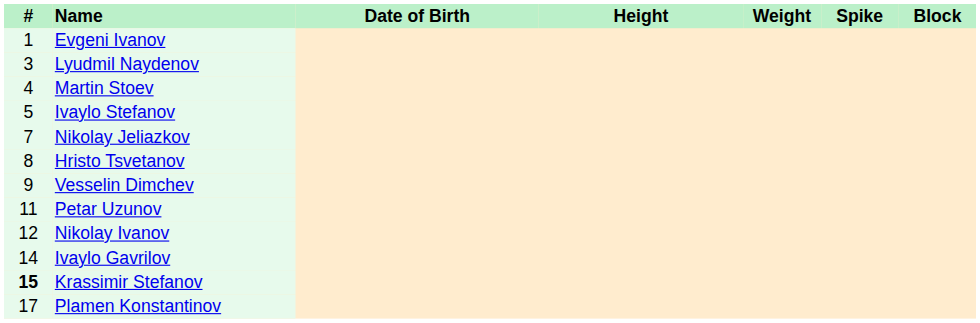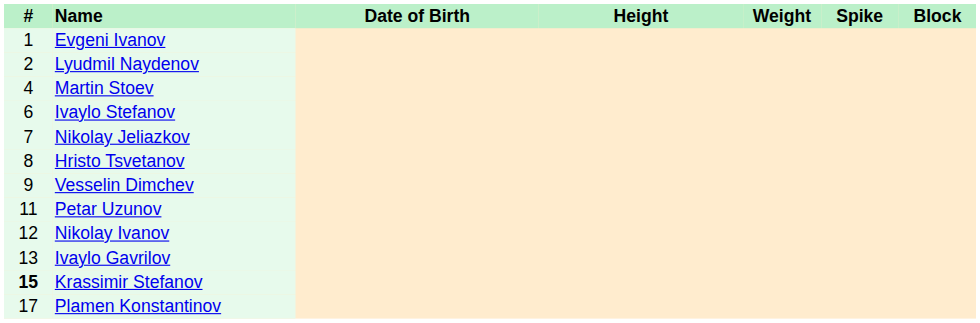 <table border=0 cellpadding=2 cellspacing=0  |- bgcolor=#FFECCE style=text-align:center; font-size:90%; width=100%>
 <tr bgcolor=#BBF0C9>
 <th width=5%>#</th>
 <th width=25% align=left>Name</th>
 <th width=25%>Date of Birth</th>
 <th width=21%>Height</th>
 <th width=8%>Weight</th>
 <th width=8%>Spike</th>
 <th width=8%>Block</th>
 </tr>
 <tr bgcolor=#E7FAEC>
 <td>1</td>
 <td align="left"><a href='#'>Evgeni Ivanov</a></td>
 </tr>
 <tr bgcolor=#E7FAEC>
-<td>3</td>
+<td>2</td>
 <td align="left"><a href='#'>Lyudmil Naydenov</a></td>
 </tr>
 <tr bgcolor=#E7FAEC>
 <td>4</td>
 <td align="left"><a href='#'>Martin Stoev</a></td>
 </tr>
 <tr bgcolor=#E7FAEC>
-<td>5</td>
+<td>6</td>
 <td align="left"><a href='#'>Ivaylo Stefanov</a></td>
 </tr>
 <tr bgcolor=#E7FAEC>
 <td>7</td>
 <td align="left"><a href='#'>Nikolay Jeliazkov</a></td>
 </tr>
 <tr bgcolor=#E7FAEC>
 <td>8</td>
 <td align="left"><a href='#'>Hristo Tsvetanov</a></td>
 </tr>
 <tr bgcolor=#E7FAEC>
 <td>9</td>
 <td align="left"><a href='#'>Vesselin Dimchev</a></td>
 </tr>
 <tr bgcolor=#E7FAEC>
 <td>11</td>
 <td align="left"><a href='#'>Petar Uzunov</a></td>
 </tr>
 <tr bgcolor=#E7FAEC>
 <td>12</td>
 <td align="left"><a href='#'>Nikolay Ivanov</a></td>
 </tr>
 <tr bgcolor=#E7FAEC>
-<td>14</td>
+<td>13</td>
 <td align="left"><a href='#'>Ivaylo Gavrilov</a></td>
 </tr>
 <tr bgcolor=#E7FAEC>
 <td><strong>15</strong></td>
 <td align="left"><a href='#'>Krassimir Stefanov</a></td>
 </tr>
 <tr bgcolor=#E7FAEC>
 <td>17</td>
 <td align="left"><a href='#'>Plamen Konstantinov</a></td>
 </tr>
 </table>
